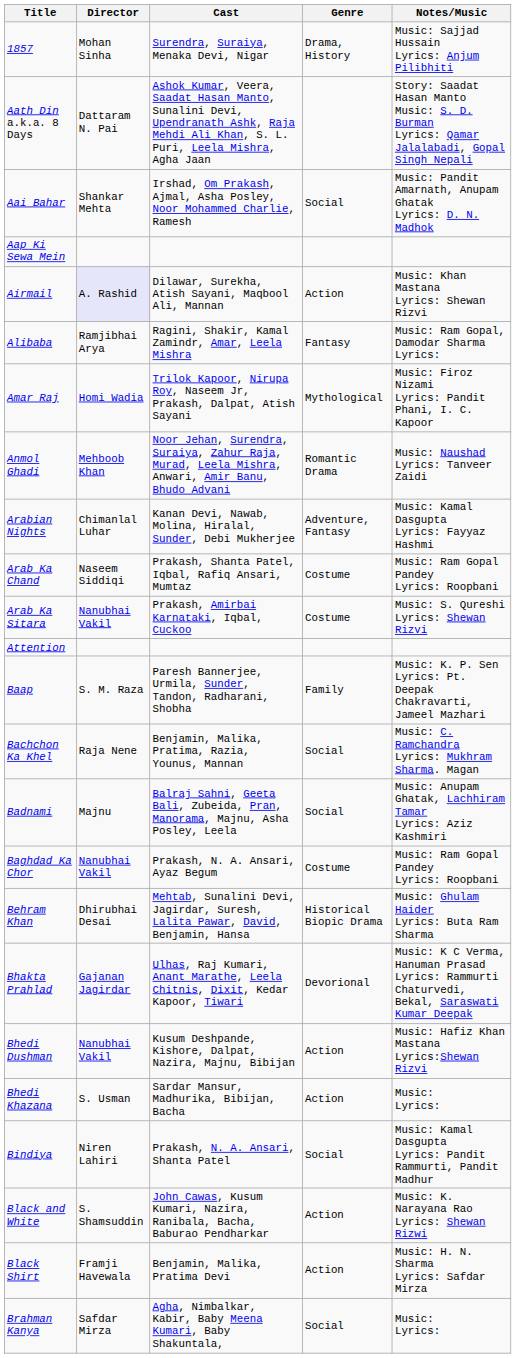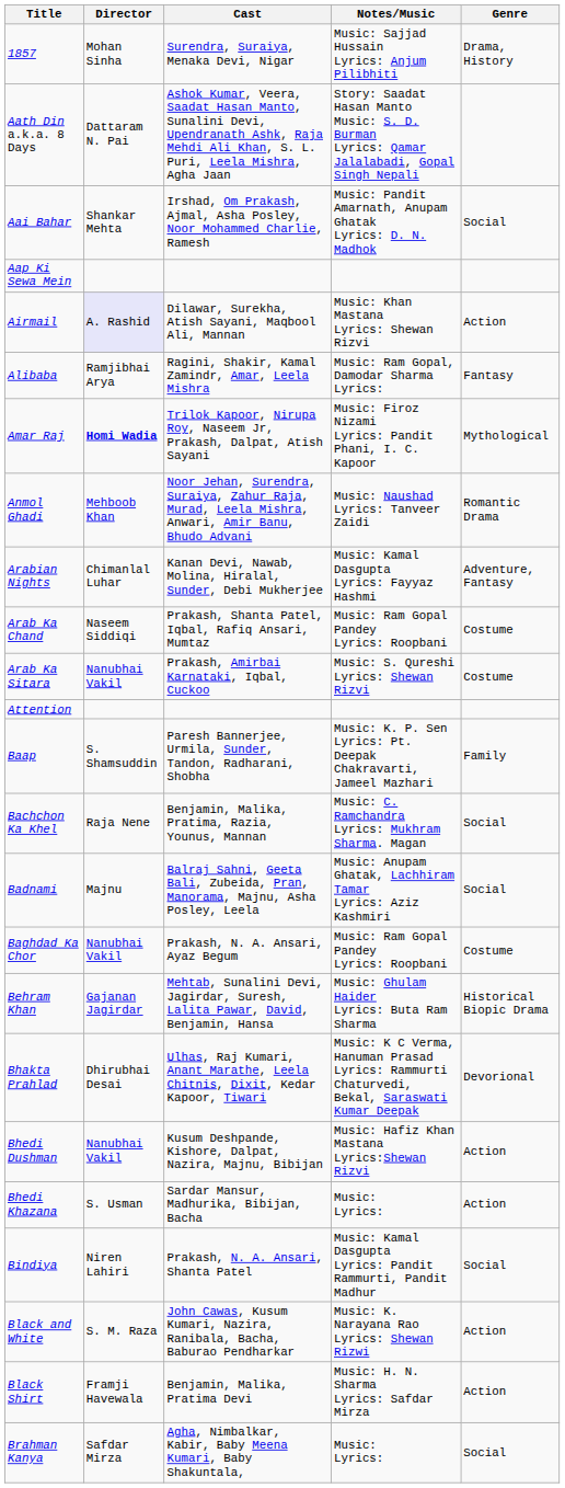 <table class="wikitable">
 <tr>
 <th>Title</th>
 <th>Director</th>
 <th>Cast</th>
+<th>Notes/Music</th>
 <th>Genre</th>
-<th>Notes/Music</th>
 </tr>
 <tr>
 <td><em><a href='#'>1857</a></em></td>
 <td>Mohan Sinha</td>
 <td><a href='#'>Surendra</a>, <a href='#'>Suraiya</a>, Menaka Devi, Nigar</td>
+<td>Music: Sajjad Hussain<br>Lyrics: <a href='#'>Anjum Pilibhiti</a></td>
 <td>Drama, History</td>
-<td>Music: Sajjad Hussain<br>Lyrics: <a href='#'>Anjum Pilibhiti</a></td>
 </tr>
 <tr>
 <td><em><a href='#'>Aath Din</a></em> a.k.a. 8 Days</td>
 <td>Dattaram N. Pai</td>
 <td><a href='#'>Ashok Kumar</a>, Veera, <a href='#'>Saadat Hasan Manto</a>, Sunalini Devi, <a href='#'>Upendranath Ashk</a>, <a href='#'>Raja Mehdi Ali Khan</a>, S. L. Puri, <a href='#'>Leela Mishra</a>, Agha Jaan</td>
+<td>Story: Saadat Hasan Manto<br>Music: <a href='#'>S. D. Burman</a><br>Lyrics: <a href='#'>Qamar Jalalabadi</a>, <a href='#'>Gopal Singh Nepali</a></td>
 <td></td>
-<td>Story: Saadat Hasan Manto<br>Music: <a href='#'>S. D. Burman</a><br>Lyrics: <a href='#'>Qamar Jalalabadi</a>, <a href='#'>Gopal Singh Nepali</a></td>
 </tr>
 <tr>
 <td><em><a href='#'>Aai Bahar</a></em></td>
 <td>Shankar Mehta</td>
 <td>Irshad, <a href='#'>Om Prakash</a>, Ajmal, Asha Posley, <a href='#'>Noor Mohammed Charlie</a>, Ramesh</td>
+<td>Music: Pandit Amarnath, Anupam Ghatak<br>Lyrics: <a href='#'>D. N. Madhok</a></td>
 <td>Social</td>
-<td>Music: Pandit Amarnath, Anupam Ghatak<br>Lyrics: <a href='#'>D. N. Madhok</a></td>
 </tr>
 <tr>
 <td><em><a href='#'>Aap Ki Sewa Mein</a></em></td>
 <td></td>
 <td></td>
 <td></td>
 <td></td>
 </tr>
 <tr>
 <td><em><a href='#'>Airmail</a></em></td>
 <td style="background: lavender;">A. Rashid</td>
 <td>Dilawar, Surekha, Atish Sayani, Maqbool Ali, Mannan</td>
+<td>Music: Khan Mastana<br>Lyrics: Shewan Rizvi</td>
 <td>Action</td>
-<td>Music: Khan Mastana<br>Lyrics: Shewan Rizvi</td>
 </tr>
 <tr>
 <td><em><a href='#'>Alibaba</a></em></td>
 <td>Ramjibhai Arya</td>
 <td>Ragini, Shakir, Kamal Zamindr, <a href='#'>Amar</a>, <a href='#'>Leela Mishra</a></td>
+<td>Music: Ram Gopal, Damodar Sharma<br>Lyrics:</td>
 <td>Fantasy</td>
-<td>Music: Ram Gopal, Damodar Sharma<br>Lyrics:</td>
 </tr>
 <tr>
 <td><em><a href='#'>Amar Raj</a></em></td>
-<td><a href='#'>Homi Wadia</a></td>
+<td><strong><a href='#'>Homi Wadia</a></strong></td>
 <td><a href='#'>Trilok Kapoor</a>, <a href='#'>Nirupa Roy</a>, Naseem Jr, Prakash, Dalpat, Atish Sayani</td>
+<td>Music: Firoz Nizami <br>Lyrics: Pandit Phani, I. C. Kapoor</td>
 <td>Mythological</td>
-<td>Music: Firoz Nizami <br>Lyrics: Pandit Phani, I. C. Kapoor</td>
 </tr>
 <tr>
 <td><em><a href='#'>Anmol Ghadi</a></em></td>
 <td><a href='#'>Mehboob Khan</a></td>
 <td><a href='#'>Noor Jehan</a>, <a href='#'>Surendra</a>, <a href='#'>Suraiya</a>, <a href='#'>Zahur Raja</a>, <a href='#'>Murad</a>, <a href='#'>Leela Mishra</a>, Anwari, <a href='#'>Amir Banu</a>, <a href='#'>Bhudo Advani</a></td>
+<td>Music: <a href='#'>Naushad</a><br>Lyrics: Tanveer Zaidi</td>
 <td>Romantic Drama</td>
-<td>Music: <a href='#'>Naushad</a><br>Lyrics: Tanveer Zaidi</td>
 </tr>
 <tr>
 <td><em><a href='#'>Arabian Nights</a></em></td>
 <td>Chimanlal Luhar</td>
 <td>Kanan Devi, Nawab, Molina, Hiralal, <a href='#'>Sunder</a>, Debi Mukherjee</td>
+<td>Music: Kamal Dasgupta <br>Lyrics: Fayyaz Hashmi</td>
 <td>Adventure, Fantasy</td>
-<td>Music: Kamal Dasgupta <br>Lyrics: Fayyaz Hashmi</td>
 </tr>
 <tr>
 <td><em><a href='#'>Arab Ka Chand</a></em></td>
 <td>Naseem Siddiqi</td>
 <td>Prakash, Shanta Patel, Iqbal, Rafiq Ansari, Mumtaz</td>
+<td>Music: Ram Gopal Pandey <br>Lyrics: Roopbani</td>
 <td>Costume</td>
-<td>Music: Ram Gopal Pandey <br>Lyrics: Roopbani</td>
 </tr>
 <tr>
 <td><em><a href='#'>Arab Ka Sitara</a></em></td>
 <td><a href='#'>Nanubhai Vakil</a></td>
 <td>Prakash, <a href='#'>Amirbai Karnataki</a>, Iqbal, <a href='#'>Cuckoo</a></td>
+<td>Music: S. Qureshi <br>Lyrics: <a href='#'>Shewan Rizvi</a></td>
 <td>Costume</td>
-<td>Music: S. Qureshi <br>Lyrics: <a href='#'>Shewan Rizvi</a></td>
 </tr>
 <tr>
 <td><em><a href='#'>Attention</a></em></td>
 <td></td>
 <td></td>
 <td></td>
 <td></td>
 </tr>
 <tr>
 <td><em><a href='#'>Baap</a></em></td>
-<td>S. M. Raza</td>
+<td>S. Shamsuddin</td>
 <td>Paresh Bannerjee, Urmila, <a href='#'>Sunder</a>, Tandon, Radharani, Shobha</td>
+<td>Music: K. P. Sen<br>Lyrics: Pt. Deepak Chakravarti, Jameel Mazhari</td>
 <td>Family</td>
-<td>Music: K. P. Sen<br>Lyrics: Pt. Deepak Chakravarti, Jameel Mazhari</td>
 </tr>
 <tr>
 <td><em><a href='#'>Bachchon Ka Khel</a></em></td>
 <td>Raja Nene</td>
 <td>Benjamin, Malika, Pratima, Razia, Younus, Mannan</td>
+<td>Music: <a href='#'>C. Ramchandra</a><br>Lyrics: <a href='#'>Mukhram Sharma</a>. Magan</td>
 <td>Social</td>
-<td>Music: <a href='#'>C. Ramchandra</a><br>Lyrics: <a href='#'>Mukhram Sharma</a>. Magan</td>
 </tr>
 <tr>
 <td><em><a href='#'>Badnami</a></em></td>
 <td>Majnu</td>
 <td><a href='#'>Balraj Sahni</a>, <a href='#'>Geeta Bali</a>, Zubeida, <a href='#'>Pran</a>, <a href='#'>Manorama</a>, Majnu, Asha Posley, Leela</td>
+<td>Music: Anupam Ghatak, <a href='#'>Lachhiram Tamar</a><br>Lyrics: Aziz Kashmiri</td>
 <td>Social</td>
-<td>Music: Anupam Ghatak, <a href='#'>Lachhiram Tamar</a><br>Lyrics: Aziz Kashmiri</td>
 </tr>
 <tr>
 <td><em><a href='#'>Baghdad Ka Chor</a></em></td>
 <td><a href='#'>Nanubhai Vakil</a></td>
 <td>Prakash, N. A. Ansari, Ayaz Begum</td>
+<td>Music: Ram Gopal Pandey<br>Lyrics: Roopbani</td>
 <td>Costume</td>
-<td>Music: Ram Gopal Pandey<br>Lyrics: Roopbani</td>
 </tr>
 <tr>
 <td><em><a href='#'>Behram Khan</a></em></td>
-<td>Dhirubhai Desai</td>
+<td><a href='#'>Gajanan Jagirdar</a></td>
 <td><a href='#'>Mehtab</a>, Sunalini Devi, Jagirdar, Suresh, <a href='#'>Lalita Pawar</a>, <a href='#'>David</a>, Benjamin, Hansa</td>
+<td>Music: <a href='#'>Ghulam Haider</a><br>Lyrics: Buta Ram Sharma</td>
 <td>Historical Biopic Drama</td>
-<td>Music: <a href='#'>Ghulam Haider</a><br>Lyrics: Buta Ram Sharma</td>
 </tr>
 <tr>
 <td><em><a href='#'>Bhakta Prahlad</a></em></td>
-<td><a href='#'>Gajanan Jagirdar</a></td>
+<td>Dhirubhai Desai</td>
 <td><a href='#'>Ulhas</a>, Raj Kumari, <a href='#'>Anant Marathe</a>, <a href='#'>Leela Chitnis</a>, <a href='#'>Dixit</a>, Kedar Kapoor, <a href='#'>Tiwari</a></td>
+<td>Music: K C Verma, Hanuman Prasad<br>Lyrics: Rammurti Chaturvedi, Bekal, <a href='#'>Saraswati Kumar Deepak</a></td>
 <td>Devorional</td>
-<td>Music: K C Verma, Hanuman Prasad<br>Lyrics: Rammurti Chaturvedi, Bekal, <a href='#'>Saraswati Kumar Deepak</a></td>
 </tr>
 <tr>
 <td><em><a href='#'>Bhedi Dushman</a></em></td>
 <td><a href='#'>Nanubhai Vakil</a></td>
 <td>Kusum Deshpande, Kishore, Dalpat, Nazira, Majnu, Bibijan</td>
+<td>Music: Hafiz Khan Mastana<br>Lyrics:<a href='#'>Shewan Rizvi</a></td>
 <td>Action</td>
-<td>Music: Hafiz Khan Mastana<br>Lyrics:<a href='#'>Shewan Rizvi</a></td>
 </tr>
 <tr>
 <td><em><a href='#'>Bhedi Khazana</a></em></td>
 <td>S. Usman</td>
 <td>Sardar Mansur, Madhurika, Bibijan, Bacha</td>
+<td>Music: <br>Lyrics:</td>
 <td>Action</td>
-<td>Music: <br>Lyrics:</td>
 </tr>
 <tr>
 <td><em><a href='#'>Bindiya</a></em></td>
 <td>Niren Lahiri</td>
 <td>Prakash, <a href='#'>N. A. Ansari</a>, Shanta Patel</td>
+<td>Music: Kamal Dasgupta <br>Lyrics: Pandit Rammurti, Pandit Madhur</td>
 <td>Social</td>
-<td>Music: Kamal Dasgupta <br>Lyrics: Pandit Rammurti, Pandit Madhur</td>
 </tr>
 <tr>
 <td><em><a href='#'>Black and White</a></em></td>
-<td>S. Shamsuddin</td>
+<td>S. M. Raza</td>
 <td><a href='#'>John Cawas</a>, Kusum Kumari, Nazira, Ranibala, Bacha, Baburao Pendharkar</td>
+<td>Music: K. Narayana Rao<br>Lyrics: <a href='#'>Shewan Rizwi</a></td>
 <td>Action</td>
-<td>Music: K. Narayana Rao<br>Lyrics: <a href='#'>Shewan Rizwi</a></td>
 </tr>
 <tr>
 <td><em><a href='#'>Black Shirt</a></em></td>
 <td>Framji Havewala</td>
 <td>Benjamin, Malika, Pratima Devi</td>
+<td>Music: H. N. Sharma<br>Lyrics: Safdar Mirza</td>
 <td>Action</td>
-<td>Music: H. N. Sharma<br>Lyrics: Safdar Mirza</td>
 </tr>
 <tr>
 <td><em><a href='#'>Brahman Kanya</a></em></td>
 <td>Safdar Mirza</td>
 <td><a href='#'>Agha</a>, Nimbalkar, Kabir, Baby <a href='#'>Meena Kumari</a>, Baby Shakuntala,</td>
+<td>Music: <br>Lyrics:</td>
 <td>Social</td>
-<td>Music: <br>Lyrics:</td>
 </tr>
 </table>
